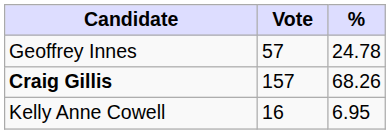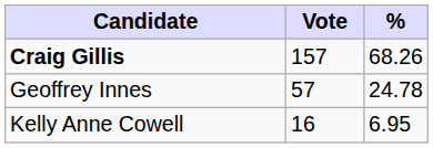 <table class="wikitable">
 <tr>
 <th style="background:#ddf; width:200px;">Candidate</th>
 <th style="background:#ddf; width:50px;">Vote</th>
 <th style="background:#ddf; width:30px;">%</th>
 </tr>
 <tr>
+<td><strong>Craig Gillis</strong></td>
+<td>157</td>
+<td>68.26</td>
+</tr>
+<tr>
 <td>Geoffrey Innes</td>
 <td>57</td>
 <td>24.78</td>
-</tr>
-<tr>
-<td><strong>Craig Gillis</strong></td>
-<td>157</td>
-<td>68.26</td>
 </tr>
 <tr>
 <td>Kelly Anne Cowell</td>
 <td>16</td>
 <td>6.95</td>
 </tr>
 </table>
